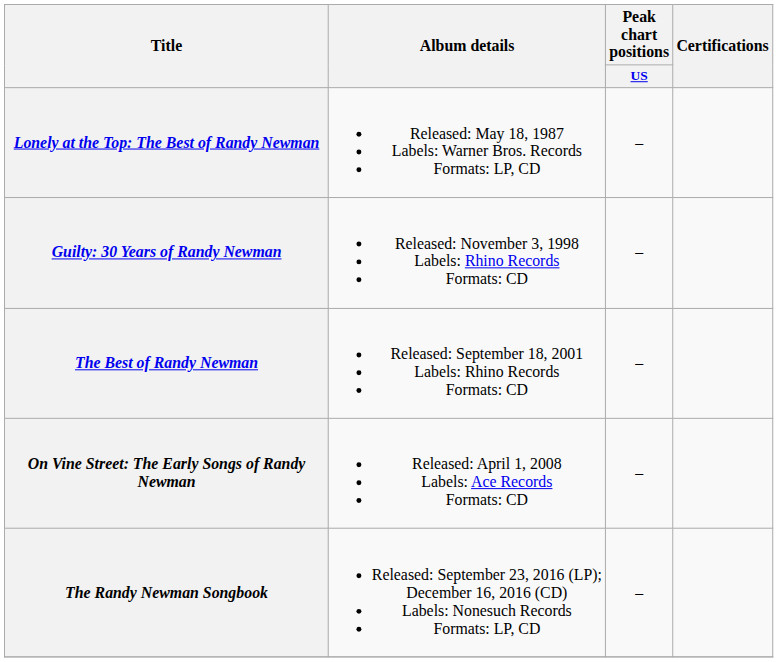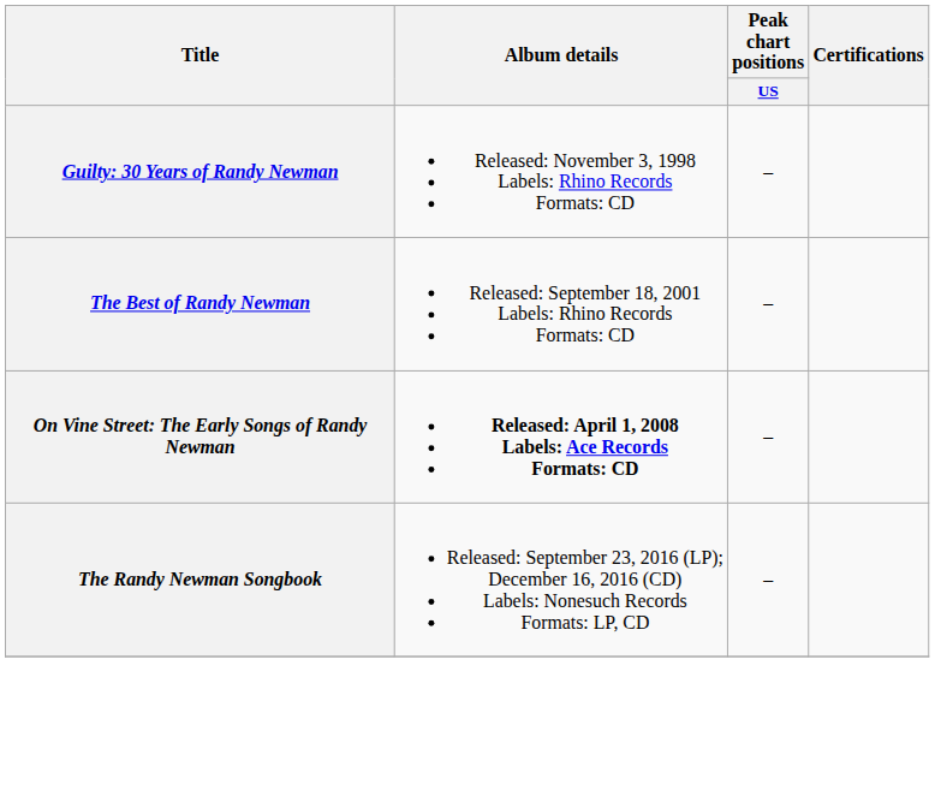 <table class="wikitable plainrowheaders" style="text-align:center;">
 <tr>
 <th rowspan="2" style="width:20em;">Title</th>
 <th rowspan="2">Album details</th>
 <th colspan="1">Peak chart positions</th>
 <th rowspan="2">Certifications</th>
 </tr>
 <tr>
 <th scope="col" style="width:2.5em;font-size:85%"><a href='#'>US</a><br></th>
-</tr>
-<tr>
-<th scope="row"><em><a href='#'>Lonely at the Top: The Best of Randy Newman</a></em></th>
-<td><br><ul><li>Released: May 18, 1987</li><li>Labels: Warner Bros. Records</li><li>Formats: LP, CD</li></ul></td>
-<td>–</td>
-<td></td>
 </tr>
 <tr>
 <th scope="row"><em><a href='#'>Guilty: 30 Years of Randy Newman</a></em></th>
 <td><br><ul><li>Released: November 3, 1998</li><li>Labels: <a href='#'>Rhino Records</a></li><li>Formats: CD</li></ul></td>
 <td>–</td>
 <td></td>
 </tr>
 <tr>
 <th scope="row"><em><a href='#'>The Best of Randy Newman</a></em></th>
 <td><br><ul><li>Released: September 18, 2001</li><li>Labels: Rhino Records</li><li>Formats: CD</li></ul></td>
 <td>–</td>
 <td></td>
 </tr>
 <tr>
 <th scope="row"><em>On Vine Street: The Early Songs of Randy Newman</em></th>
-<td><br><ul><li>Released: April 1, 2008</li><li>Labels: <a href='#'>Ace Records</a></li><li>Formats: CD</li></ul></td>
+<td><strong><br><ul><li>Released: April 1, 2008</li><li>Labels: <a href='#'>Ace Records</a></li><li>Formats: CD</li></ul></strong></td>
 <td>–</td>
 <td></td>
 </tr>
 <tr>
 <th scope="row"><em>The Randy Newman Songbook</em></th>
 <td><br><ul><li>Released: September 23, 2016 (LP);<br>December 16, 2016 (CD)</li><li>Labels: Nonesuch Records</li><li>Formats: LP, CD</li></ul></td>
 <td>–</td>
 <td></td>
 </tr>
 <tr>
 </tr>
 </table>
